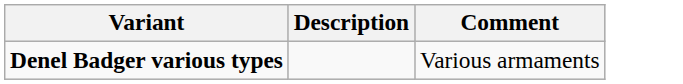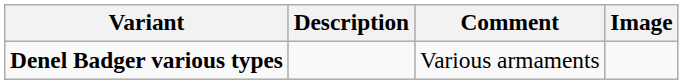 <table class="wikitable sortable">
 <tr>
 <th>Variant</th>
 <th>Description</th>
 <th>Comment</th>
+<th>Image</th>
 </tr>
 <tr>
 <td><strong>Denel Badger various types </strong></td>
 <td></td>
 <td>Various armaments</td>
+<td></td>
 </tr>
 </table>
